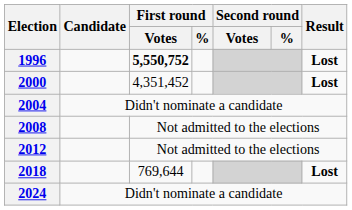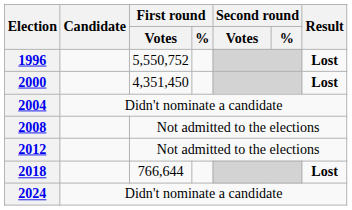 <table class=wikitable style=text-align:center>
 <tr>
 <th rowspan="2"><strong>Election</strong></th>
 <th rowspan="2">Candidate</th>
 <th colspan="2" scope="col">First round</th>
 <th colspan="2">Second round</th>
 <th rowspan="2">Result</th>
 </tr>
 <tr>
 <th><strong>Votes</strong></th>
 <th><strong>%</strong></th>
 <th><strong>Votes</strong></th>
 <th><strong>%</strong></th>
 </tr>
 <tr>
 <th><a href='#'>1996</a></th>
 <td></td>
-<td><strong>5,550,752</strong></td>
+<td>5,550,752</td>
 <td></td>
 <td style="background:lightgrey;" colspan="2"></td>
 <td><strong>Lost</strong> </td>
 </tr>
 <tr>
 <th><a href='#'>2000</a></th>
 <td></td>
-<td>4,351,452</td>
+<td>4,351,450</td>
 <td></td>
 <td style="background:lightgrey;" colspan="2"></td>
 <td><strong>Lost</strong> </td>
 </tr>
 <tr>
 <th><a href='#'>2004</a></th>
 <td colspan=6>Didn't nominate a candidate</td>
 </tr>
 <tr>
 <th><a href='#'>2008</a></th>
 <td></td>
 <td colspan=5>Not admitted to the elections</td>
 </tr>
 <tr>
 <th><a href='#'>2012</a></th>
 <td></td>
 <td colspan=5>Not admitted to the elections</td>
 </tr>
 <tr>
 <th><a href='#'>2018</a></th>
 <td></td>
-<td>769,644</td>
+<td>766,644</td>
 <td></td>
 <td style="background:lightgrey;" colspan="2"></td>
 <td><strong>Lost</strong> </td>
 </tr>
 <tr>
 <th><a href='#'>2024</a></th>
 <td colspan=6>Didn't nominate a candidate</td>
 </tr>
 </table>
